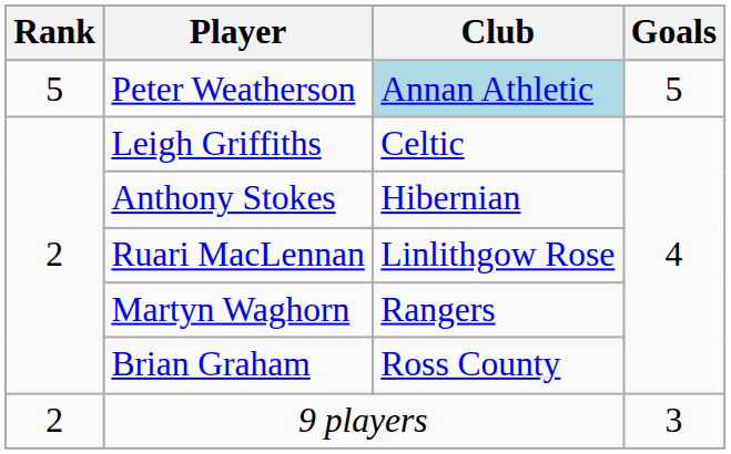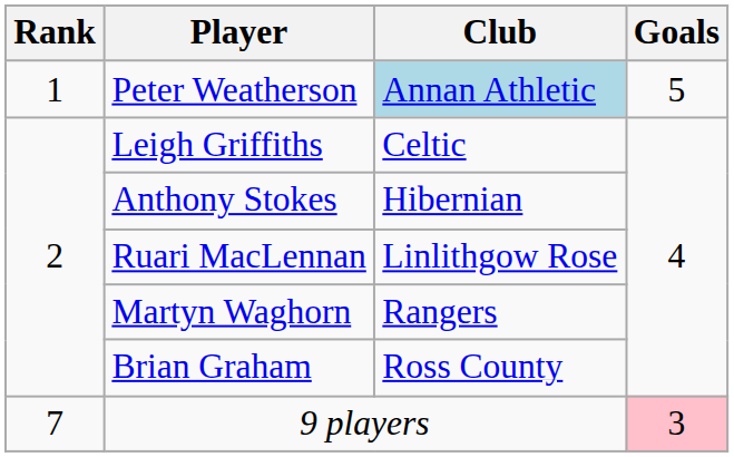 <table class="wikitable sortable" style="text-align:center">
 <tr>
 <th>Rank</th>
 <th>Player</th>
 <th>Club</th>
 <th>Goals</th>
 </tr>
 <tr>
-<td>5</td>
+<td>1</td>
 <td align=left> <a href='#'>Peter Weatherson</a></td>
 <td align=left style="background: lightblue;"><a href='#'>Annan Athletic</a></td>
 <td>5</td>
 </tr>
 <tr>
 <td rowspan=5>2</td>
 <td align=left> <a href='#'>Leigh Griffiths</a></td>
 <td align=left><a href='#'>Celtic</a></td>
 <td rowspan=5>4</td>
 </tr>
 <tr>
 <td align=left> <a href='#'>Anthony Stokes</a></td>
 <td align=left><a href='#'>Hibernian</a></td>
 </tr>
 <tr>
 <td align=left> <a href='#'>Ruari MacLennan</a></td>
 <td align=left><a href='#'>Linlithgow Rose</a></td>
 </tr>
 <tr>
 <td align=left> <a href='#'>Martyn Waghorn</a></td>
 <td align=left><a href='#'>Rangers</a></td>
 </tr>
 <tr>
 <td align=left> <a href='#'>Brian Graham</a></td>
 <td align=left><a href='#'>Ross County</a></td>
 </tr>
 <tr>
-<td>2</td>
+<td>7</td>
 <td colspan=2><em>9 players</em></td>
-<td>3</td>
+<td style="background: pink;">3</td>
 </tr>
 </table>
